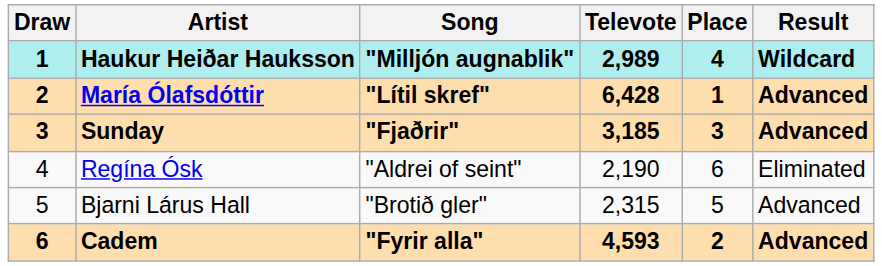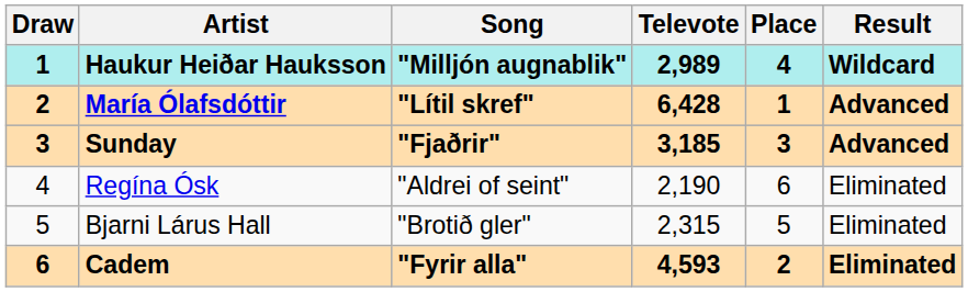 <table class="sortable wikitable" style="margin: 1em auto 1em auto; text-align:center">
 <tr>
 <th>Draw</th>
 <th>Artist</th>
 <th>Song</th>
 <th>Televote</th>
 <th>Place</th>
 <th>Result</th>
 </tr>
 <tr style="font-weight:bold;background:paleturquoise">
 <td>1</td>
 <td align="left">Haukur Heiðar Hauksson</td>
 <td align="left">"Milljón augnablik"</td>
 <td>2,989</td>
 <td>4</td>
 <td align="left">Wildcard</td>
 </tr>
 <tr style="font-weight:bold; background:navajowhite">
 <td>2</td>
 <td align="left"><a href='#'>María Ólafsdóttir</a></td>
 <td align="left">"Lítil skref"</td>
 <td>6,428</td>
 <td>1</td>
 <td align="left">Advanced</td>
 </tr>
 <tr style="font-weight:bold; background:navajowhite">
 <td>3</td>
 <td align="left">Sunday</td>
 <td align="left">"Fjaðrir"</td>
 <td>3,185</td>
 <td>3</td>
 <td align="left">Advanced</td>
 </tr>
 <tr>
 <td>4</td>
 <td align="left"><a href='#'>Regína Ósk</a></td>
 <td align="left">"Aldrei of seint"</td>
 <td>2,190</td>
 <td>6</td>
 <td align="left">Eliminated</td>
 </tr>
 <tr>
 <td>5</td>
 <td align="left">Bjarni Lárus Hall</td>
 <td align="left">"Brotið gler"</td>
 <td>2,315</td>
 <td>5</td>
-<td align="left">Advanced</td>
+<td align="left">Eliminated</td>
 </tr>
 <tr style="font-weight:bold; background:navajowhite">
 <td>6</td>
 <td align="left">Cadem</td>
 <td align="left">"Fyrir alla"</td>
 <td>4,593</td>
 <td>2</td>
-<td align="left">Advanced</td>
+<td align="left">Eliminated</td>
 </tr>
 </table>
